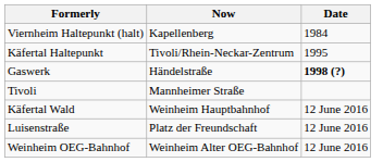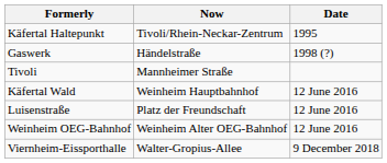 <table class="wikitable">
 <tr>
 <th>Formerly</th>
 <th>Now</th>
 <th>Date</th>
-</tr>
-<tr>
-<td>Viernheim Haltepunkt (halt)</td>
-<td>Kapellenberg</td>
-<td>1984</td>
 </tr>
 <tr>
 <td>Käfertal Haltepunkt</td>
 <td>Tivoli/Rhein-Neckar-Zentrum</td>
 <td>1995</td>
 </tr>
 <tr>
 <td>Gaswerk</td>
 <td>Händelstraße</td>
-<td><strong>1998 (?)</strong></td>
+<td>1998 (?)</td>
 </tr>
 <tr>
 <td>Tivoli</td>
 <td>Mannheimer Straße</td>
 <td></td>
 </tr>
 <tr>
 <td>Käfertal Wald</td>
 <td>Weinheim Hauptbahnhof</td>
 <td>12 June 2016</td>
 </tr>
 <tr>
 <td>Luisenstraße</td>
 <td>Platz der Freundschaft</td>
 <td>12 June 2016</td>
 </tr>
 <tr>
 <td>Weinheim OEG-Bahnhof</td>
 <td>Weinheim Alter OEG-Bahnhof</td>
 <td>12 June 2016</td>
 </tr>
+<tr>
+<td>Viernheim-Eissporthalle</td>
+<td>Walter-Gropius-Allee</td>
+<td>9 December 2018</td>
+</tr>
 </table>
